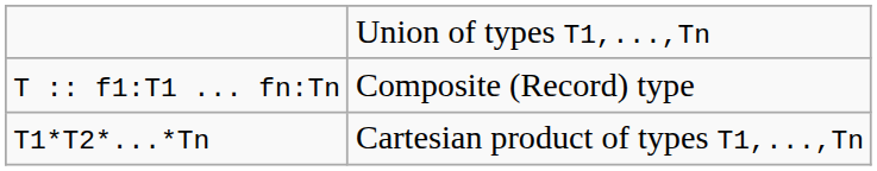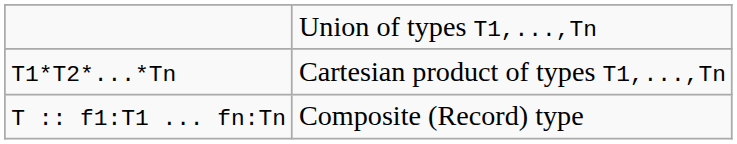 <table border="1" class="wikitable">
 <tr>
 <td><code></code></td>
 <td>Union of types <code>T1,...,Tn</code></td>
 </tr>
 <tr>
+<td><code>T1*T2*...*Tn</code></td>
+<td>Cartesian product of types <code>T1,...,Tn</code></td>
+</tr>
+<tr>
 <td><code>T :: f1:T1 ... fn:Tn</code></td>
 <td>Composite (Record) type</td>
 </tr>
-<tr>
-<td><code>T1*T2*...*Tn</code></td>
-<td>Cartesian product of types <code>T1,...,Tn</code></td>
-</tr>
 </table>
